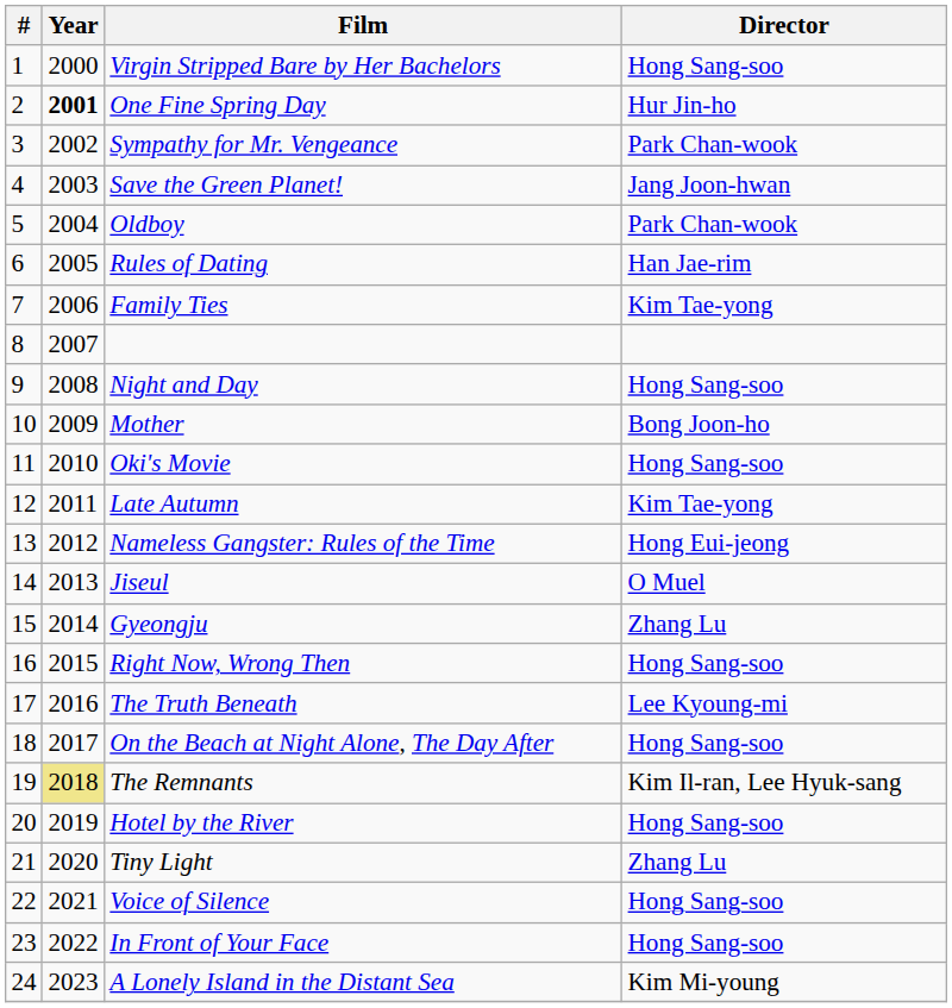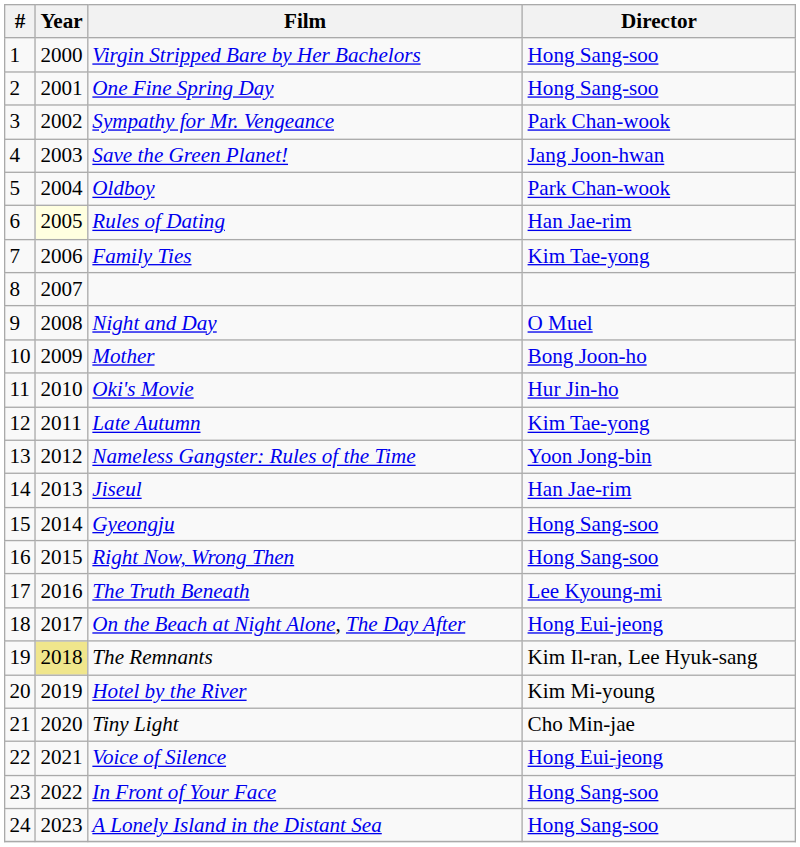 <table class="wikitable" style="width:600px">
 <tr>
 <th width=10>#</th>
 <th width=10>Year</th>
 <th>Film</th>
 <th>Director</th>
 </tr>
 <tr>
 <td>1</td>
 <td>2000</td>
 <td><em><a href='#'>Virgin Stripped Bare by Her Bachelors</a></em></td>
 <td><a href='#'>Hong Sang-soo</a></td>
 </tr>
 <tr>
 <td>2</td>
-<td><strong>2001</strong></td>
+<td>2001</td>
 <td><em><a href='#'>One Fine Spring Day</a></em></td>
-<td><a href='#'>Hur Jin-ho</a></td>
+<td><a href='#'>Hong Sang-soo</a></td>
 </tr>
 <tr>
 <td>3</td>
 <td>2002</td>
 <td><em><a href='#'>Sympathy for Mr. Vengeance</a></em></td>
 <td><a href='#'>Park Chan-wook</a></td>
 </tr>
 <tr>
 <td>4</td>
 <td>2003</td>
 <td><em><a href='#'>Save the Green Planet!</a></em></td>
 <td><a href='#'>Jang Joon-hwan</a></td>
 </tr>
 <tr>
 <td>5</td>
 <td>2004</td>
 <td><em><a href='#'>Oldboy</a></em></td>
 <td><a href='#'>Park Chan-wook</a></td>
 </tr>
 <tr>
 <td>6</td>
-<td>2005</td>
+<td style="background: lightyellow;">2005</td>
 <td><em><a href='#'>Rules of Dating</a></em></td>
 <td><a href='#'>Han Jae-rim</a></td>
 </tr>
 <tr>
 <td>7</td>
 <td>2006</td>
 <td><em><a href='#'>Family Ties</a></em></td>
 <td><a href='#'>Kim Tae-yong</a></td>
 </tr>
 <tr>
 <td>8</td>
 <td>2007</td>
 <td></td>
 <td></td>
 </tr>
 <tr>
 <td>9</td>
 <td>2008</td>
 <td><em><a href='#'>Night and Day</a></em></td>
-<td><a href='#'>Hong Sang-soo</a></td>
+<td><a href='#'>O Muel</a></td>
 </tr>
 <tr>
 <td>10</td>
 <td>2009</td>
 <td><em><a href='#'>Mother</a></em></td>
 <td><a href='#'>Bong Joon-ho</a></td>
 </tr>
 <tr>
 <td>11</td>
 <td>2010</td>
 <td><em><a href='#'>Oki's Movie</a></em></td>
-<td><a href='#'>Hong Sang-soo</a></td>
+<td><a href='#'>Hur Jin-ho</a></td>
 </tr>
 <tr>
 <td>12</td>
 <td>2011</td>
 <td><em><a href='#'>Late Autumn</a></em></td>
 <td><a href='#'>Kim Tae-yong</a></td>
 </tr>
 <tr>
 <td>13</td>
 <td>2012</td>
 <td><em><a href='#'>Nameless Gangster: Rules of the Time</a></em></td>
-<td><a href='#'>Hong Eui-jeong</a></td>
+<td><a href='#'>Yoon Jong-bin</a></td>
 </tr>
 <tr>
 <td>14</td>
 <td>2013</td>
 <td><em><a href='#'>Jiseul</a></em></td>
-<td><a href='#'>O Muel</a></td>
+<td><a href='#'>Han Jae-rim</a></td>
 </tr>
 <tr>
 <td>15</td>
 <td>2014</td>
 <td><em><a href='#'>Gyeongju</a></em></td>
-<td><a href='#'>Zhang Lu</a></td>
+<td><a href='#'>Hong Sang-soo</a></td>
 </tr>
 <tr>
 <td>16</td>
 <td>2015</td>
 <td><em><a href='#'>Right Now, Wrong Then</a></em></td>
 <td><a href='#'>Hong Sang-soo</a></td>
 </tr>
 <tr>
 <td>17</td>
 <td>2016</td>
 <td><em><a href='#'>The Truth Beneath</a></em></td>
 <td><a href='#'>Lee Kyoung-mi</a></td>
 </tr>
 <tr>
 <td>18</td>
 <td>2017</td>
 <td><em><a href='#'>On the Beach at Night Alone</a></em>, <em><a href='#'>The Day After</a></em></td>
-<td><a href='#'>Hong Sang-soo</a></td>
+<td><a href='#'>Hong Eui-jeong</a></td>
 </tr>
 <tr>
 <td>19</td>
 <td style="background: khaki;">2018</td>
 <td><em>The Remnants</em></td>
 <td>Kim Il-ran, Lee Hyuk-sang</td>
 </tr>
 <tr>
 <td>20</td>
 <td>2019</td>
 <td><em><a href='#'>Hotel by the River</a></em></td>
-<td><a href='#'>Hong Sang-soo</a></td>
+<td>Kim Mi-young</td>
 </tr>
 <tr>
 <td>21</td>
 <td>2020</td>
 <td><em>Tiny Light</em></td>
-<td><a href='#'>Zhang Lu</a></td>
+<td>Cho Min-jae</td>
 </tr>
 <tr>
 <td>22</td>
 <td>2021</td>
 <td><em><a href='#'>Voice of Silence</a></em></td>
-<td><a href='#'>Hong Sang-soo</a></td>
+<td><a href='#'>Hong Eui-jeong</a></td>
 </tr>
 <tr>
 <td>23</td>
 <td>2022</td>
 <td><em><a href='#'>In Front of Your Face</a></em></td>
 <td><a href='#'>Hong Sang-soo</a></td>
 </tr>
 <tr>
 <td>24</td>
 <td>2023</td>
 <td><em><a href='#'>A Lonely Island in the Distant Sea</a></em></td>
-<td>Kim Mi-young</td>
+<td><a href='#'>Hong Sang-soo</a></td>
 </tr>
 <tr>
 </tr>
 </table>
